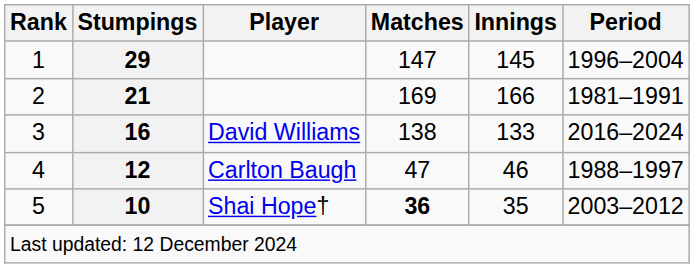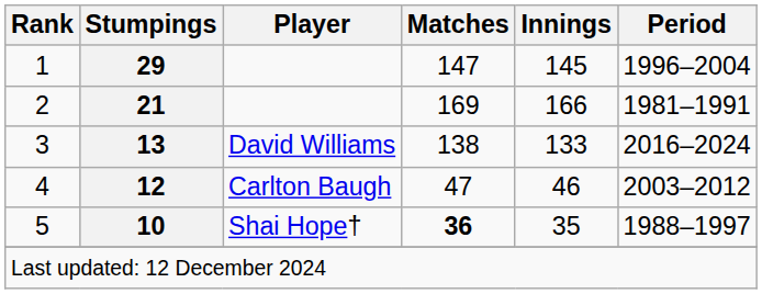 <table class="wikitable plainrowheaders sortable">
 <tr>
 <th scope=col>Rank</th>
 <th scope=col>Stumpings</th>
 <th scope=col>Player</th>
 <th scope=col>Matches</th>
 <th scope=col>Innings</th>
 <th scope=col>Period</th>
 </tr>
 <tr>
 <td align=center>1</td>
 <th scope=row style=text-align:center;>29</th>
 <td></td>
 <td align=center>147</td>
 <td align=center>145</td>
 <td>1996–2004</td>
 </tr>
 <tr>
 <td align=center>2</td>
 <th scope=row style=text-align:center;>21</th>
 <td></td>
 <td align=center>169</td>
 <td align=center>166</td>
 <td>1981–1991</td>
 </tr>
 <tr>
 <td align="center">3</td>
-<th scope="row" style="text-align:center;">16</th>
+<th scope="row" style="text-align:center;">13</th>
 <td><a href='#'>David Williams</a></td>
 <td align=center>138</td>
 <td align=center>133</td>
 <td>2016–2024</td>
 </tr>
 <tr>
 <td align="center">4</td>
 <th scope="row" style="text-align:center;">12</th>
 <td><a href='#'>Carlton Baugh</a></td>
 <td align="center">47</td>
 <td align="center">46</td>
-<td>1988–1997</td>
+<td>2003–2012</td>
 </tr>
 <tr>
 <td align=center>5</td>
 <th scope=row style=text-align:center;>10</th>
 <td><a href='#'>Shai Hope</a>†</td>
 <td align="center"><strong>36</strong></td>
 <td align="center">35</td>
-<td>2003–2012</td>
+<td>1988–1997</td>
 </tr>
 <tr>
 </tr>
 <tr class=sortbottom>
 <td colspan=6><small>Last updated: 12 December 2024</small></td>
 </tr>
 </table>
